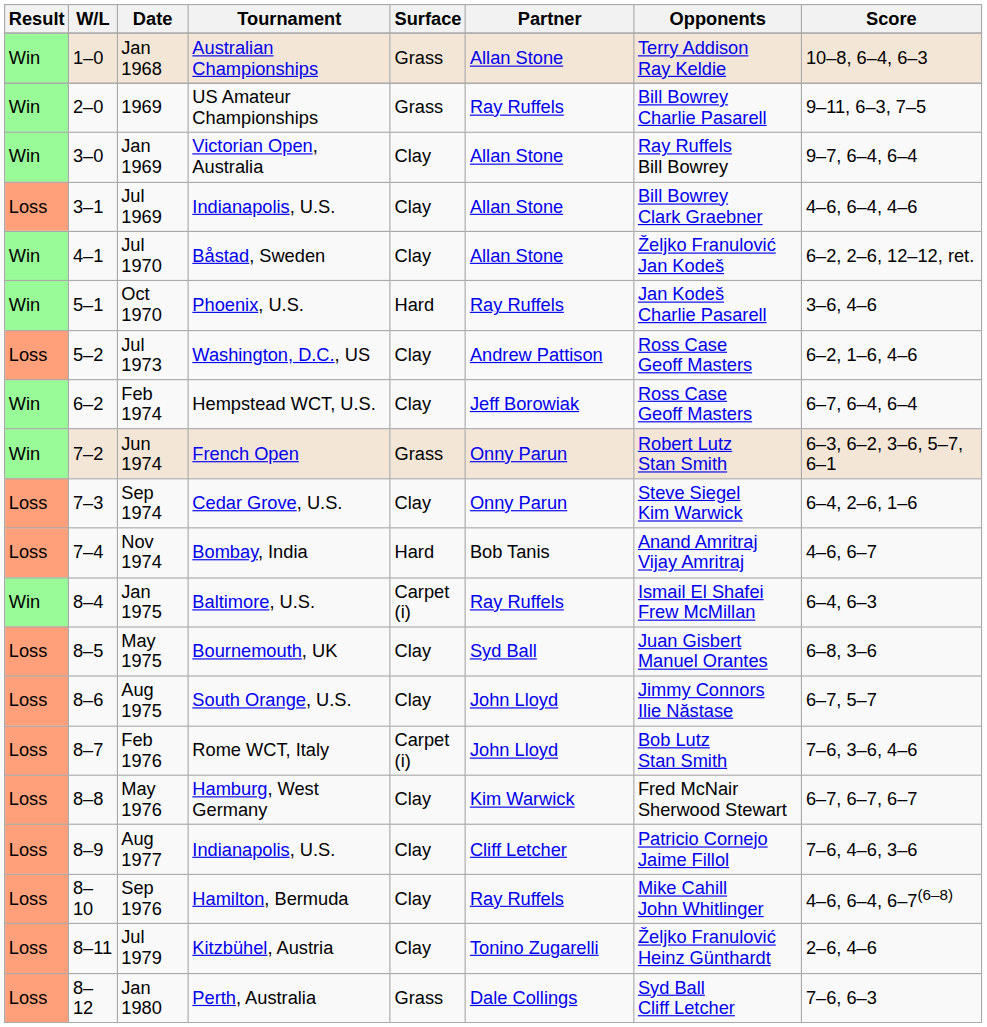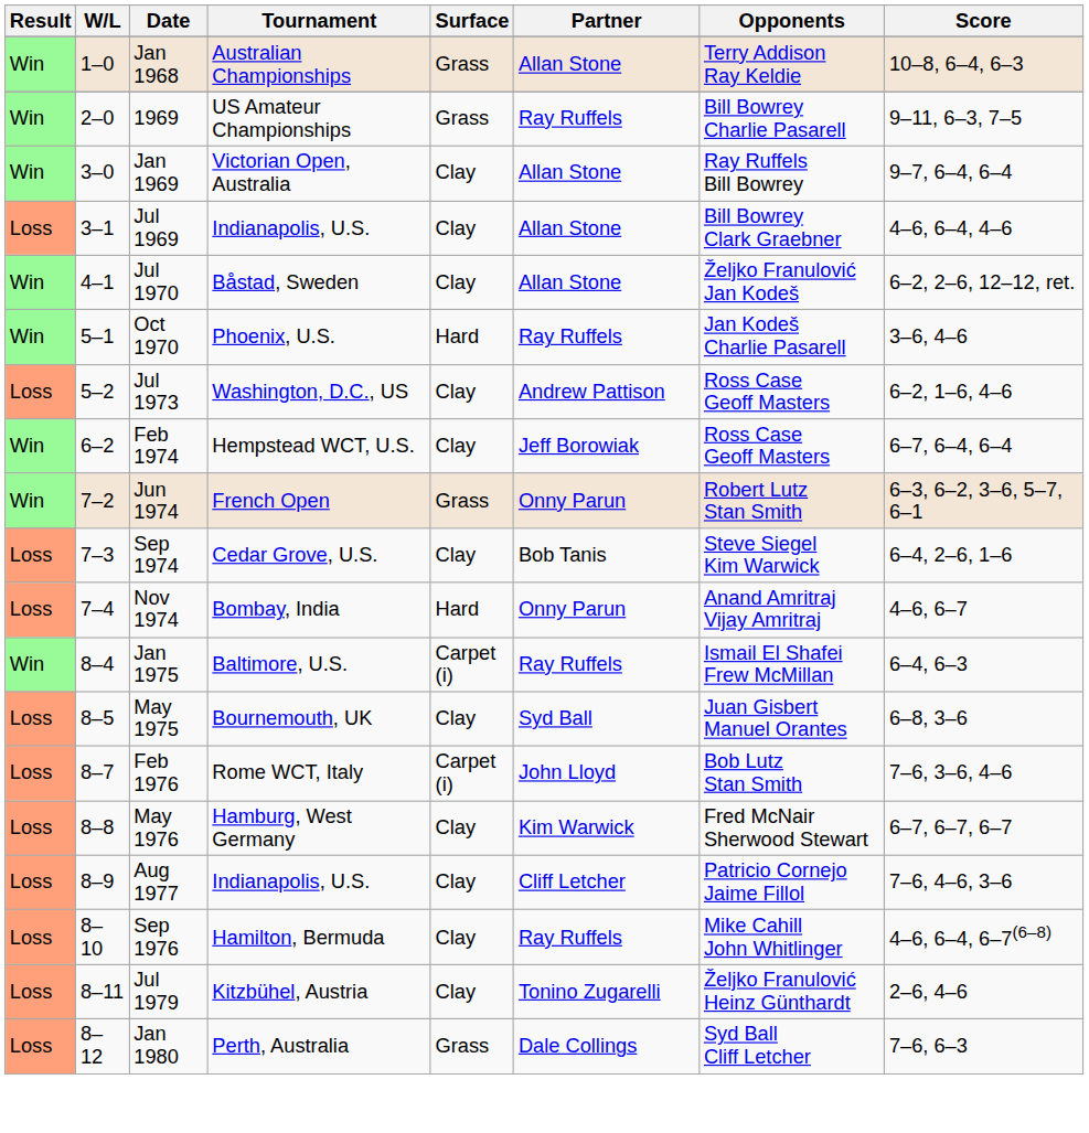 <table class="sortable wikitable">
 <tr>
 <th>Result</th>
 <th style="width:35px" class="unsortable">W/L</th>
 <th style="width:55px">Date</th>
 <th style="width:170px">Tournament</th>
 <th style="width:50px">Surface</th>
 <th style="width:140px">Partner</th>
 <th style="width:140px">Opponents</th>
 <th style="width:150px" class="unsortable">Score</th>
 </tr>
 <tr>
 </tr>
 <tr style="background:#f3e6d7;">
 <td style="background:#98fb98;">Win</td>
 <td>1–0</td>
 <td>Jan 1968</td>
 <td><a href='#'>Australian Championships</a></td>
 <td>Grass</td>
 <td> <a href='#'>Allan Stone</a></td>
 <td> <a href='#'>Terry Addison</a> <br>  <a href='#'>Ray Keldie</a></td>
 <td>10–8, 6–4, 6–3</td>
 </tr>
 <tr>
 </tr>
 <tr>
 <td style="background:#98fb98;">Win</td>
 <td>2–0</td>
 <td>1969</td>
 <td>US Amateur Championships</td>
 <td>Grass</td>
 <td> <a href='#'>Ray Ruffels</a></td>
 <td> <a href='#'>Bill Bowrey</a> <br>  <a href='#'>Charlie Pasarell</a></td>
 <td>9–11, 6–3, 7–5</td>
 </tr>
 <tr>
 <td style="background:#98fb98;">Win</td>
 <td>3–0</td>
 <td>Jan 1969</td>
 <td><a href='#'>Victorian Open</a>, Australia</td>
 <td>Clay</td>
 <td> <a href='#'>Allan Stone</a></td>
 <td> <a href='#'>Ray Ruffels</a> <br>  Bill Bowrey</td>
 <td>9–7, 6–4, 6–4</td>
 </tr>
 <tr>
 <td style="background:#ffa07a;">Loss</td>
 <td>3–1</td>
 <td>Jul 1969</td>
 <td><a href='#'>Indianapolis</a>, U.S.</td>
 <td>Clay</td>
 <td> <a href='#'>Allan Stone</a></td>
 <td> <a href='#'>Bill Bowrey</a> <br>  <a href='#'>Clark Graebner</a></td>
 <td>4–6, 6–4, 4–6</td>
 </tr>
 <tr>
 <td style="background:#98fb98;">Win</td>
 <td>4–1</td>
 <td>Jul 1970</td>
 <td><a href='#'>Båstad</a>, Sweden</td>
 <td>Clay</td>
 <td> <a href='#'>Allan Stone</a></td>
 <td> <a href='#'>Željko Franulović</a> <br>  <a href='#'>Jan Kodeš</a></td>
 <td>6–2, 2–6, 12–12, ret.</td>
 </tr>
 <tr>
 <td style="background:#98fb98;">Win</td>
 <td>5–1</td>
 <td>Oct 1970</td>
 <td><a href='#'>Phoenix</a>, U.S.</td>
 <td>Hard</td>
 <td> <a href='#'>Ray Ruffels</a></td>
 <td> <a href='#'>Jan Kodeš</a> <br>  <a href='#'>Charlie Pasarell</a></td>
 <td>3–6, 4–6</td>
 </tr>
 <tr>
 <td style="background:#ffa07a;">Loss</td>
 <td>5–2</td>
 <td>Jul 1973</td>
 <td><a href='#'>Washington, D.C.</a>, US</td>
 <td>Clay</td>
 <td> <a href='#'>Andrew Pattison</a></td>
 <td> <a href='#'>Ross Case</a> <br>  <a href='#'>Geoff Masters</a></td>
 <td>6–2, 1–6, 4–6</td>
 </tr>
 <tr>
 <td style="background:#98fb98;">Win</td>
 <td>6–2</td>
 <td>Feb 1974</td>
 <td>Hempstead WCT, U.S.</td>
 <td>Clay</td>
 <td> <a href='#'>Jeff Borowiak</a></td>
 <td> <a href='#'>Ross Case</a> <br>  <a href='#'>Geoff Masters</a></td>
 <td>6–7, 6–4, 6–4</td>
 </tr>
 <tr style="background:#f3e6d7;">
 <td style="background:#98fb98;">Win</td>
 <td>7–2</td>
 <td>Jun 1974</td>
 <td><a href='#'>French Open</a></td>
 <td>Grass</td>
 <td>  <a href='#'>Onny Parun</a></td>
 <td> <a href='#'>Robert Lutz</a> <br>  <a href='#'>Stan Smith</a></td>
 <td>6–3, 6–2, 3–6, 5–7, 6–1</td>
 </tr>
 <tr>
 <td style="background:#ffa07a;">Loss</td>
 <td>7–3</td>
 <td>Sep 1974</td>
 <td><a href='#'>Cedar Grove</a>, U.S.</td>
 <td>Clay</td>
-<td> <a href='#'>Onny Parun</a></td>
+<td> Bob Tanis</td>
 <td> <a href='#'>Steve Siegel</a><br> <a href='#'>Kim Warwick</a></td>
 <td>6–4, 2–6, 1–6</td>
 </tr>
 <tr>
 <td style="background:#ffa07a;">Loss</td>
 <td>7–4</td>
 <td>Nov 1974</td>
 <td><a href='#'>Bombay</a>, India</td>
 <td>Hard</td>
-<td> Bob Tanis</td>
+<td> <a href='#'>Onny Parun</a></td>
 <td> <a href='#'>Anand Amritraj</a> <br>  <a href='#'>Vijay Amritraj</a></td>
 <td>4–6, 6–7</td>
 </tr>
 <tr>
 <td style="background:#98fb98;">Win</td>
 <td>8–4</td>
 <td>Jan 1975</td>
 <td><a href='#'>Baltimore</a>, U.S.</td>
 <td>Carpet (i)</td>
 <td> <a href='#'>Ray Ruffels</a></td>
 <td> <a href='#'>Ismail El Shafei</a> <br>  <a href='#'>Frew McMillan</a></td>
 <td>6–4, 6–3</td>
 </tr>
 <tr>
 <td style="background:#ffa07a;">Loss</td>
 <td>8–5</td>
 <td>May 1975</td>
 <td><a href='#'>Bournemouth</a>, UK</td>
 <td>Clay</td>
 <td> <a href='#'>Syd Ball</a></td>
 <td> <a href='#'>Juan Gisbert</a> <br>  <a href='#'>Manuel Orantes</a></td>
 <td>6–8, 3–6</td>
-</tr>
-<tr>
-<td style="background:#ffa07a;">Loss</td>
-<td>8–6</td>
-<td>Aug 1975</td>
-<td><a href='#'>South Orange</a>, U.S.</td>
-<td>Clay</td>
-<td> <a href='#'>John Lloyd</a></td>
-<td> <a href='#'>Jimmy Connors</a> <br>  <a href='#'>Ilie Năstase</a></td>
-<td>6–7, 5–7</td>
 </tr>
 <tr>
 <td style="background:#ffa07a;">Loss</td>
 <td>8–7</td>
 <td>Feb 1976</td>
 <td>Rome WCT, Italy</td>
 <td>Carpet (i)</td>
 <td> <a href='#'>John Lloyd</a></td>
 <td> <a href='#'>Bob Lutz</a><br> <a href='#'>Stan Smith</a></td>
 <td>7–6, 3–6, 4–6</td>
 </tr>
 <tr>
 <td style="background:#ffa07a;">Loss</td>
 <td>8–8</td>
 <td>May 1976</td>
 <td><a href='#'>Hamburg</a>, West Germany</td>
 <td>Clay</td>
 <td> <a href='#'>Kim Warwick</a></td>
 <td> Fred McNair <br>  Sherwood Stewart</td>
 <td>6–7, 6–7, 6–7</td>
 </tr>
 <tr>
 <td style="background:#ffa07a;">Loss</td>
 <td>8–9</td>
 <td>Aug 1977</td>
 <td><a href='#'>Indianapolis</a>, U.S.</td>
 <td>Clay</td>
 <td> <a href='#'>Cliff Letcher</a></td>
 <td> <a href='#'>Patricio Cornejo</a> <br>  <a href='#'>Jaime Fillol</a></td>
 <td>7–6, 4–6, 3–6</td>
 </tr>
 <tr>
 <td style="background:#ffa07a;">Loss</td>
 <td>8–10</td>
 <td>Sep 1976</td>
 <td><a href='#'>Hamilton</a>, Bermuda</td>
 <td>Clay</td>
 <td> <a href='#'>Ray Ruffels</a></td>
 <td> <a href='#'>Mike Cahill</a> <br>  <a href='#'>John Whitlinger</a></td>
 <td>4–6, 6–4, 6–7<sup>(6–8)</sup></td>
 </tr>
 <tr>
 <td style="background:#ffa07a;">Loss</td>
 <td>8–11</td>
 <td>Jul 1979</td>
 <td><a href='#'>Kitzbühel</a>, Austria</td>
 <td>Clay</td>
 <td> <a href='#'>Tonino Zugarelli</a></td>
 <td> <a href='#'>Željko Franulović</a><br> <a href='#'>Heinz Günthardt</a></td>
 <td>2–6, 4–6</td>
 </tr>
 <tr>
 <td style="background:#ffa07a;">Loss</td>
 <td>8–12</td>
 <td>Jan 1980</td>
 <td><a href='#'>Perth</a>, Australia</td>
 <td>Grass</td>
 <td> <a href='#'>Dale Collings</a></td>
 <td> <a href='#'>Syd Ball</a><br> <a href='#'>Cliff Letcher</a></td>
 <td>7–6, 6–3</td>
 </tr>
 </table>
